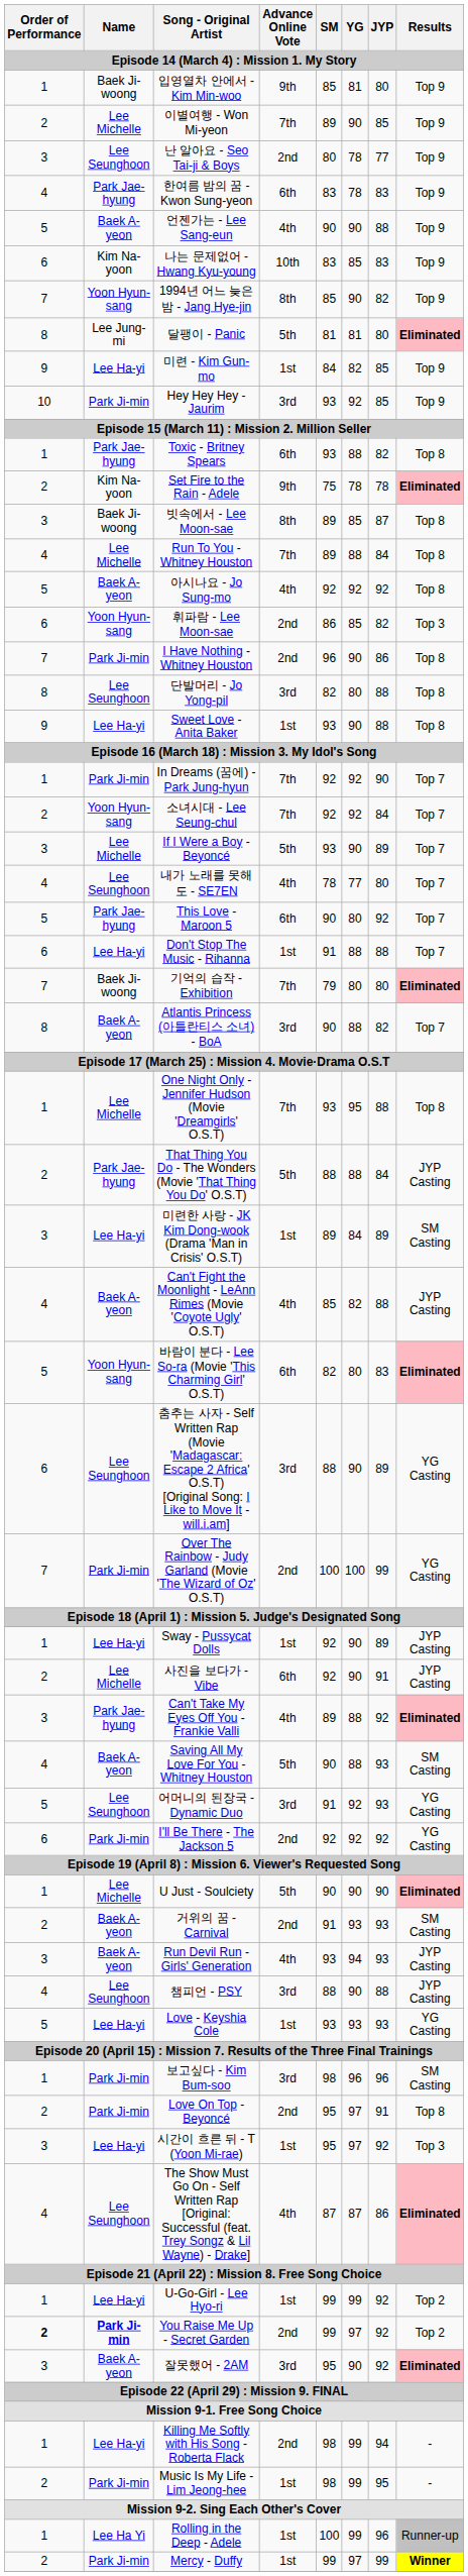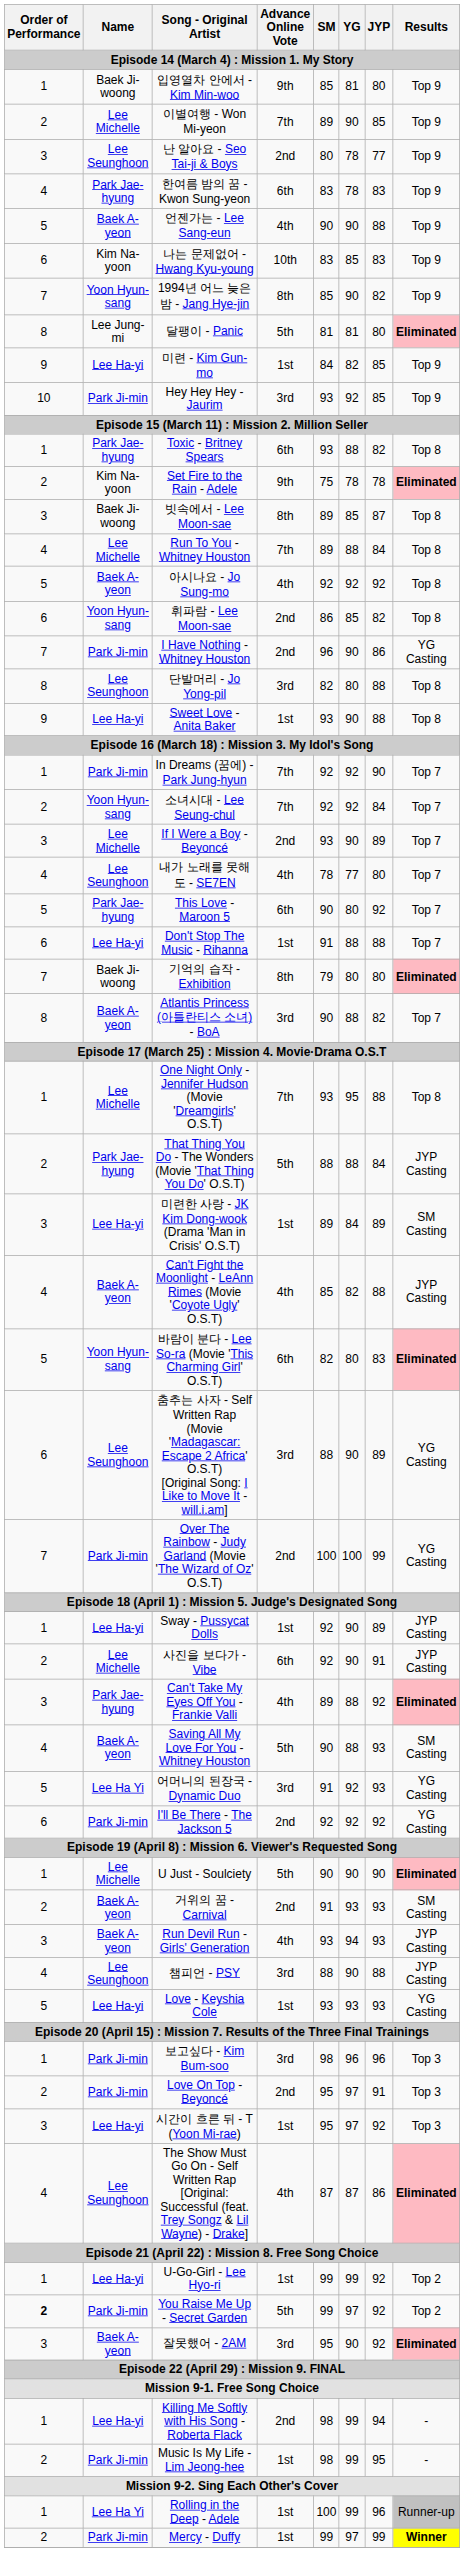 <table class="wikitable" style="text-align: center;">
 <tr>
 <th>Order of<br>Performance</th>
 <th>Name</th>
 <th>Song - Original Artist</th>
 <th>Advance<br>Online Vote</th>
 <th>SM</th>
 <th>YG</th>
 <th>JYP</th>
 <th>Results</th>
 </tr>
 <tr>
 <td colspan="8" style="background: #CCCCCC; text-align:center;"><strong>Episode 14 (March 4) : Mission 1. My Story</strong></td>
 </tr>
 <tr>
 <td>1</td>
 <td>Baek Ji-woong</td>
 <td>입영열차 안에서 - <a href='#'>Kim Min-woo</a></td>
 <td>9th</td>
 <td>85</td>
 <td>81</td>
 <td>80</td>
 <td>Top 9</td>
 </tr>
 <tr>
 <td>2</td>
 <td><a href='#'>Lee Michelle</a></td>
 <td>이별여행 - Won Mi-yeon</td>
 <td>7th</td>
 <td>89</td>
 <td>90</td>
 <td>85</td>
 <td>Top 9</td>
 </tr>
 <tr>
 <td>3</td>
 <td><a href='#'>Lee Seunghoon</a></td>
 <td>난 알아요 - <a href='#'>Seo Tai-ji & Boys</a></td>
 <td>2nd</td>
 <td>80</td>
 <td>78</td>
 <td>77</td>
 <td>Top 9</td>
 </tr>
 <tr>
 <td>4</td>
 <td><a href='#'>Park Jae-hyung</a></td>
 <td>한여름 밤의 꿈 - Kwon Sung-yeon</td>
 <td>6th</td>
 <td>83</td>
 <td>78</td>
 <td>83</td>
 <td>Top 9</td>
 </tr>
 <tr>
 <td>5</td>
 <td><a href='#'>Baek A-yeon</a></td>
 <td>언젠가는 - <a href='#'>Lee Sang-eun</a></td>
 <td>4th</td>
 <td>90</td>
 <td>90</td>
 <td>88</td>
 <td>Top 9</td>
 </tr>
 <tr>
 <td>6</td>
 <td>Kim Na-yoon</td>
 <td>나는 문제없어 - <a href='#'>Hwang Kyu-young</a></td>
 <td>10th</td>
 <td>83</td>
 <td>85</td>
 <td>83</td>
 <td>Top 9</td>
 </tr>
 <tr>
 <td>7</td>
 <td><a href='#'>Yoon Hyun-sang</a></td>
 <td>1994년 어느 늦은 밤 - <a href='#'>Jang Hye-jin</a></td>
 <td>8th</td>
 <td>85</td>
 <td>90</td>
 <td>82</td>
 <td>Top 9</td>
 </tr>
 <tr>
 <td>8</td>
 <td>Lee Jung-mi</td>
 <td>달팽이 - <a href='#'>Panic</a></td>
 <td>5th</td>
 <td>81</td>
 <td>81</td>
 <td>80</td>
 <td bgcolor="#febac2"><span><strong>Eliminated</strong></span></td>
 </tr>
 <tr>
 <td>9</td>
 <td><a href='#'>Lee Ha-yi</a></td>
 <td>미련 - <a href='#'>Kim Gun-mo</a></td>
 <td>1st</td>
 <td>84</td>
 <td>82</td>
 <td>85</td>
 <td>Top 9</td>
 </tr>
 <tr>
 <td>10</td>
 <td><a href='#'>Park Ji-min</a></td>
 <td>Hey Hey Hey - <a href='#'>Jaurim</a></td>
 <td>3rd</td>
 <td>93</td>
 <td>92</td>
 <td>85</td>
 <td>Top 9</td>
 </tr>
 <tr>
 <td colspan="8" style="background: #CCCCCC; text-align:center;"><strong>Episode 15 (March 11) : Mission 2. Million Seller</strong></td>
 </tr>
 <tr>
 <td>1</td>
 <td><a href='#'>Park Jae-hyung</a></td>
 <td><a href='#'>Toxic</a> - <a href='#'>Britney Spears</a></td>
 <td>6th</td>
 <td>93</td>
 <td>88</td>
 <td>82</td>
 <td>Top 8</td>
 </tr>
 <tr>
 <td>2</td>
 <td>Kim Na-yoon</td>
 <td><a href='#'>Set Fire to the Rain</a> - <a href='#'>Adele</a></td>
 <td>9th</td>
 <td>75</td>
 <td>78</td>
 <td>78</td>
 <td bgcolor="#febac2"><span><strong>Eliminated</strong></span></td>
 </tr>
 <tr>
 <td>3</td>
 <td>Baek Ji-woong</td>
 <td>빗속에서 - <a href='#'>Lee Moon-sae</a></td>
 <td>8th</td>
 <td>89</td>
 <td>85</td>
 <td>87</td>
 <td>Top 8</td>
 </tr>
 <tr>
 <td>4</td>
 <td><a href='#'>Lee Michelle</a></td>
 <td><a href='#'>Run To You</a> - <a href='#'>Whitney Houston</a></td>
 <td>7th</td>
 <td>89</td>
 <td>88</td>
 <td>84</td>
 <td>Top 8</td>
 </tr>
 <tr>
 <td>5</td>
 <td><a href='#'>Baek A-yeon</a></td>
 <td>아시나요 - <a href='#'>Jo Sung-mo</a></td>
 <td>4th</td>
 <td>92</td>
 <td>92</td>
 <td>92</td>
 <td>Top 8</td>
 </tr>
 <tr>
 <td>6</td>
 <td><a href='#'>Yoon Hyun-sang</a></td>
 <td>휘파람 - <a href='#'>Lee Moon-sae</a></td>
 <td>2nd</td>
 <td>86</td>
 <td>85</td>
 <td>82</td>
-<td>Top 3</td>
+<td>Top 8</td>
 </tr>
 <tr>
 <td>7</td>
 <td><a href='#'>Park Ji-min</a></td>
 <td><a href='#'>I Have Nothing</a> - <a href='#'>Whitney Houston</a></td>
 <td>2nd</td>
 <td>96</td>
 <td>90</td>
 <td>86</td>
-<td>Top 8</td>
+<td>YG Casting</td>
 </tr>
 <tr>
 <td>8</td>
 <td><a href='#'>Lee Seunghoon</a></td>
 <td>단발머리 - <a href='#'>Jo Yong-pil</a></td>
 <td>3rd</td>
 <td>82</td>
 <td>80</td>
 <td>88</td>
 <td>Top 8</td>
 </tr>
 <tr>
 <td>9</td>
 <td><a href='#'>Lee Ha-yi</a></td>
 <td><a href='#'>Sweet Love</a> - <a href='#'>Anita Baker</a></td>
 <td>1st</td>
 <td>93</td>
 <td>90</td>
 <td>88</td>
 <td>Top 8</td>
 </tr>
 <tr>
 <td colspan="8" style="background: #CCCCCC; text-align:center;"><strong>Episode 16 (March 18) : Mission 3. My Idol's Song</strong></td>
 </tr>
 <tr>
 <td>1</td>
 <td><a href='#'>Park Ji-min</a></td>
 <td>In Dreams (꿈에) - <a href='#'>Park Jung-hyun</a></td>
 <td>7th</td>
 <td>92</td>
 <td>92</td>
 <td>90</td>
 <td>Top 7</td>
 </tr>
 <tr>
 <td>2</td>
 <td><a href='#'>Yoon Hyun-sang</a></td>
 <td>소녀시대 - <a href='#'>Lee Seung-chul</a></td>
 <td>7th</td>
 <td>92</td>
 <td>92</td>
 <td>84</td>
 <td>Top 7</td>
 </tr>
 <tr>
 <td>3</td>
 <td><a href='#'>Lee Michelle</a></td>
 <td><a href='#'>If I Were a Boy</a> - <a href='#'>Beyoncé</a></td>
-<td>5th</td>
+<td>2nd</td>
 <td>93</td>
 <td>90</td>
 <td>89</td>
 <td>Top 7</td>
 </tr>
 <tr>
 <td>4</td>
 <td><a href='#'>Lee Seunghoon</a></td>
 <td>내가 노래를 못해도 - <a href='#'>SE7EN</a></td>
 <td>4th</td>
 <td>78</td>
 <td>77</td>
 <td>80</td>
 <td>Top 7</td>
 </tr>
 <tr>
 <td>5</td>
 <td><a href='#'>Park Jae-hyung</a></td>
 <td><a href='#'>This Love</a> - <a href='#'>Maroon 5</a></td>
 <td>6th</td>
 <td>90</td>
 <td>80</td>
 <td>92</td>
 <td>Top 7</td>
 </tr>
 <tr>
 <td>6</td>
 <td><a href='#'>Lee Ha-yi</a></td>
 <td><a href='#'>Don't Stop The Music</a> - <a href='#'>Rihanna</a></td>
 <td>1st</td>
 <td>91</td>
 <td>88</td>
 <td>88</td>
 <td>Top 7</td>
 </tr>
 <tr>
 <td>7</td>
 <td>Baek Ji-woong</td>
 <td>기억의 습작 - <a href='#'>Exhibition</a></td>
-<td>7th</td>
+<td>8th</td>
 <td>79</td>
 <td>80</td>
 <td>80</td>
 <td bgcolor="#febac2"><span><strong>Eliminated</strong></span></td>
 </tr>
 <tr>
 <td>8</td>
 <td><a href='#'>Baek A-yeon</a></td>
 <td><a href='#'>Atlantis Princess (아틀란티스 소녀)</a> - <a href='#'>BoA</a></td>
 <td>3rd</td>
 <td>90</td>
 <td>88</td>
 <td>82</td>
 <td>Top 7</td>
 </tr>
 <tr>
 <td colspan="8" style="background: #CCCCCC; text-align:center;"><strong>Episode 17 (March 25) : Mission 4. Movie·Drama O.S.T</strong></td>
 </tr>
 <tr>
 <td>1</td>
 <td><a href='#'>Lee Michelle</a></td>
 <td><a href='#'>One Night Only</a> - <a href='#'>Jennifer Hudson</a> (Movie '<a href='#'>Dreamgirls</a>' O.S.T)</td>
 <td>7th</td>
 <td>93</td>
 <td>95</td>
 <td>88</td>
 <td>Top 8</td>
 </tr>
 <tr>
 <td>2</td>
 <td><a href='#'>Park Jae-hyung</a></td>
 <td><a href='#'>That Thing You Do</a> - The Wonders (Movie '<a href='#'>That Thing You Do</a>' O.S.T)</td>
 <td>5th</td>
 <td>88</td>
 <td>88</td>
 <td>84</td>
 <td>JYP Casting</td>
 </tr>
 <tr>
 <td>3</td>
 <td><a href='#'>Lee Ha-yi</a></td>
 <td>미련한 사랑 - <a href='#'>JK Kim Dong-wook</a> (Drama 'Man in Crisis' O.S.T)</td>
 <td>1st</td>
 <td>89</td>
 <td>84</td>
 <td>89</td>
 <td>SM Casting</td>
 </tr>
 <tr>
 <td>4</td>
 <td><a href='#'>Baek A-yeon</a></td>
 <td><a href='#'>Can't Fight the Moonlight</a> - <a href='#'>LeAnn Rimes</a> (Movie '<a href='#'>Coyote Ugly</a>' O.S.T)</td>
 <td>4th</td>
 <td>85</td>
 <td>82</td>
 <td>88</td>
 <td>JYP Casting</td>
 </tr>
 <tr>
 <td>5</td>
 <td><a href='#'>Yoon Hyun-sang</a></td>
 <td>바람이 분다 - <a href='#'>Lee So-ra</a> (Movie '<a href='#'>This Charming Girl</a>' O.S.T)</td>
 <td>6th</td>
 <td>82</td>
 <td>80</td>
 <td>83</td>
 <td bgcolor="#febac2"><span><strong>Eliminated</strong></span></td>
 </tr>
 <tr>
 <td>6</td>
 <td><a href='#'>Lee Seunghoon</a></td>
 <td>춤추는 사자 - Self Written Rap (Movie '<a href='#'>Madagascar: Escape 2 Africa</a>' O.S.T)<br>[Original Song: <a href='#'>I Like to Move It</a> - <a href='#'>will.i.am</a>]</td>
 <td>3rd</td>
 <td>88</td>
 <td>90</td>
 <td>89</td>
 <td>YG Casting</td>
 </tr>
 <tr>
 <td>7</td>
 <td><a href='#'>Park Ji-min</a></td>
 <td><a href='#'>Over The Rainbow</a> - <a href='#'>Judy Garland</a> (Movie '<a href='#'>The Wizard of Oz</a>' O.S.T)</td>
 <td>2nd</td>
 <td>100</td>
 <td>100</td>
 <td>99</td>
 <td>YG Casting</td>
 </tr>
 <tr>
 <td colspan="8" style="background: #CCCCCC; text-align:center;"><strong>Episode 18 (April 1) : Mission 5. Judge's Designated Song</strong></td>
 </tr>
 <tr>
 <td>1</td>
 <td><a href='#'>Lee Ha-yi</a></td>
 <td>Sway - <a href='#'>Pussycat Dolls</a></td>
 <td>1st</td>
 <td>92</td>
 <td>90</td>
 <td>89</td>
 <td>JYP Casting</td>
 </tr>
 <tr>
 <td>2</td>
 <td><a href='#'>Lee Michelle</a></td>
 <td>사진을 보다가 - <a href='#'>Vibe</a></td>
 <td>6th</td>
 <td>92</td>
 <td>90</td>
 <td>91</td>
 <td>JYP Casting</td>
 </tr>
 <tr>
 <td>3</td>
 <td><a href='#'>Park Jae-hyung</a></td>
 <td><a href='#'>Can't Take My Eyes Off You</a> - <a href='#'>Frankie Valli</a></td>
 <td>4th</td>
 <td>89</td>
 <td>88</td>
 <td>92</td>
 <td bgcolor="#febac2"><span><strong>Eliminated</strong></span></td>
 </tr>
 <tr>
 <td>4</td>
 <td><a href='#'>Baek A-yeon</a></td>
 <td><a href='#'>Saving All My Love For You</a> - <a href='#'>Whitney Houston</a></td>
 <td>5th</td>
 <td>90</td>
 <td>88</td>
 <td>93</td>
 <td>SM Casting</td>
 </tr>
 <tr>
 <td>5</td>
-<td><a href='#'>Lee Seunghoon</a></td>
+<td><a href='#'>Lee Ha Yi</a></td>
 <td>어머니의 된장국 - <a href='#'>Dynamic Duo</a></td>
 <td>3rd</td>
 <td>91</td>
 <td>92</td>
 <td>93</td>
 <td>YG Casting</td>
 </tr>
 <tr>
 <td>6</td>
 <td><a href='#'>Park Ji-min</a></td>
 <td><a href='#'>I'll Be There</a> - <a href='#'>The Jackson 5</a></td>
 <td>2nd</td>
 <td>92</td>
 <td>92</td>
 <td>92</td>
 <td>YG Casting</td>
 </tr>
 <tr>
 <td colspan="8" style="background: #CCCCCC; text-align:center;"><strong>Episode 19 (April 8) : Mission 6. Viewer's Requested Song</strong></td>
 </tr>
 <tr>
 <td>1</td>
 <td><a href='#'>Lee Michelle</a></td>
 <td>U Just - Soulciety</td>
 <td>5th</td>
 <td>90</td>
 <td>90</td>
 <td>90</td>
 <td bgcolor="#febac2"><span><strong>Eliminated</strong></span></td>
 </tr>
 <tr>
 <td>2</td>
 <td><a href='#'>Baek A-yeon</a></td>
 <td>거위의 꿈 - <a href='#'>Carnival</a></td>
 <td>2nd</td>
 <td>91</td>
 <td>93</td>
 <td>93</td>
 <td>SM Casting</td>
 </tr>
 <tr>
 <td>3</td>
 <td><a href='#'>Baek A-yeon</a></td>
 <td><a href='#'>Run Devil Run</a> - <a href='#'>Girls' Generation</a></td>
 <td>4th</td>
 <td>93</td>
 <td>94</td>
 <td>93</td>
 <td>JYP Casting</td>
 </tr>
 <tr>
 <td>4</td>
 <td><a href='#'>Lee Seunghoon</a></td>
 <td>챔피언 - <a href='#'>PSY</a></td>
 <td>3rd</td>
 <td>88</td>
 <td>90</td>
 <td>88</td>
 <td>JYP Casting</td>
 </tr>
 <tr>
 <td>5</td>
 <td><a href='#'>Lee Ha-yi</a></td>
 <td><a href='#'>Love</a> - <a href='#'>Keyshia Cole</a></td>
 <td>1st</td>
 <td>93</td>
 <td>93</td>
 <td>93</td>
 <td>YG Casting</td>
 </tr>
 <tr>
 <td colspan="8" style="background: #CCCCCC; text-align:center;"><strong>Episode 20 (April 15) : Mission 7. Results of the Three Final Trainings</strong></td>
 </tr>
 <tr>
 <td>1</td>
 <td><a href='#'>Park Ji-min</a></td>
 <td>보고싶다 - <a href='#'>Kim Bum-soo</a></td>
 <td>3rd</td>
 <td>98</td>
 <td>96</td>
 <td>96</td>
-<td>SM Casting</td>
+<td>Top 3</td>
 </tr>
 <tr>
 <td>2</td>
 <td><a href='#'>Park Ji-min</a></td>
 <td><a href='#'>Love On Top</a> - <a href='#'>Beyoncé</a></td>
 <td>2nd</td>
 <td>95</td>
 <td>97</td>
 <td>91</td>
-<td>Top 8</td>
+<td>Top 3</td>
 </tr>
 <tr>
 <td>3</td>
 <td><a href='#'>Lee Ha-yi</a></td>
 <td>시간이 흐른 뒤 - T (<a href='#'>Yoon Mi-rae</a>)</td>
 <td>1st</td>
 <td>95</td>
 <td>97</td>
 <td>92</td>
 <td>Top 3</td>
 </tr>
 <tr>
 <td>4</td>
 <td><a href='#'>Lee Seunghoon</a></td>
 <td>The Show Must Go On - Self Written Rap <br>[Original: Successful (feat. <a href='#'>Trey Songz</a> & <a href='#'>Lil Wayne</a>) - <a href='#'>Drake</a>]</td>
 <td>4th</td>
 <td>87</td>
 <td>87</td>
 <td>86</td>
 <td bgcolor="#febac2"><span><strong>Eliminated</strong></span></td>
 </tr>
 <tr>
 <td colspan="8" style="background: #CCCCCC; text-align:center;"><strong>Episode 21 (April 22) : Mission 8. Free Song Choice</strong></td>
 </tr>
 <tr>
 <td>1</td>
 <td><a href='#'>Lee Ha-yi</a></td>
 <td>U-Go-Girl - <a href='#'>Lee Hyo-ri</a></td>
 <td>1st</td>
 <td>99</td>
 <td>99</td>
 <td>92</td>
 <td>Top 2</td>
 </tr>
 <tr>
 <td><strong>2</strong></td>
-<td><strong><a href='#'>Park Ji-min</a></strong></td>
+<td><a href='#'>Park Ji-min</a></td>
 <td><a href='#'>You Raise Me Up</a> - <a href='#'>Secret Garden</a></td>
-<td>2nd</td>
+<td>5th</td>
 <td>99</td>
 <td>97</td>
 <td>92</td>
 <td>Top 2</td>
 </tr>
 <tr>
 <td>3</td>
 <td><a href='#'>Baek A-yeon</a></td>
 <td>잘못했어 - <a href='#'>2AM</a></td>
 <td>3rd</td>
 <td>95</td>
 <td>90</td>
 <td>92</td>
 <td bgcolor="#febac2"><span><strong>Eliminated</strong></span></td>
 </tr>
 <tr>
 <td colspan="8" style="background: #CCCCCC; text-align:center;"><strong>Episode 22 (April 29) : Mission 9. FINAL</strong></td>
 </tr>
 <tr>
 <td colspan="8" style="background: #e1e1e1; text-align:center;"><strong>Mission 9-1. Free Song Choice</strong></td>
 </tr>
 <tr>
 <td>1</td>
 <td><a href='#'>Lee Ha-yi</a></td>
 <td><a href='#'>Killing Me Softly with His Song</a> - <a href='#'>Roberta Flack</a></td>
 <td>2nd</td>
 <td>98</td>
 <td>99</td>
 <td>94</td>
 <td>-</td>
 </tr>
 <tr>
 <td>2</td>
 <td><a href='#'>Park Ji-min</a></td>
 <td>Music Is My Life - <a href='#'>Lim Jeong-hee</a></td>
 <td>1st</td>
 <td>98</td>
 <td>99</td>
 <td>95</td>
 <td>-</td>
 </tr>
 <tr>
 <td colspan="8" style="background: #e1e1e1; text-align:center;"><strong>Mission 9-2. Sing Each Other's Cover</strong></td>
 </tr>
 <tr>
 <td>1</td>
 <td><a href='#'>Lee Ha Yi</a></td>
 <td><a href='#'>Rolling in the Deep</a> - <a href='#'>Adele</a></td>
 <td>1st</td>
 <td>100</td>
 <td>99</td>
 <td>96</td>
 <td bgcolor="silver">Runner-up</td>
 </tr>
 <tr>
 <td>2</td>
 <td><a href='#'>Park Ji-min</a></td>
 <td><a href='#'>Mercy</a> - <a href='#'>Duffy</a></td>
 <td>1st</td>
 <td>99</td>
 <td>97</td>
 <td>99</td>
 <td bgcolor="yellow"><strong>Winner</strong></td>
 </tr>
 <tr>
 </tr>
 </table>
